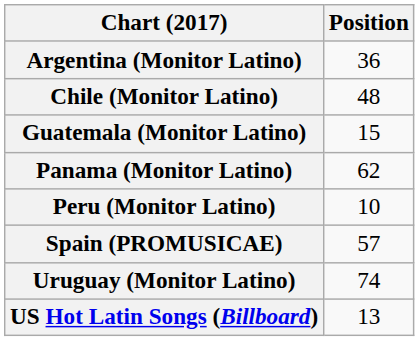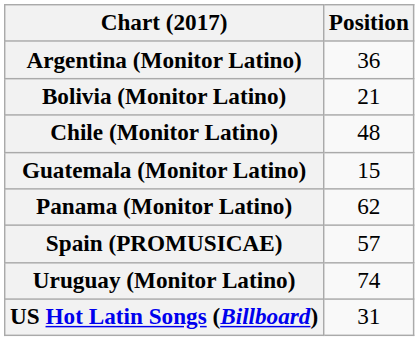 <table class="wikitable plainrowheaders sortable" style="text-align:center">
 <tr>
 <th scope="col">Chart (2017)</th>
 <th scope="col">Position</th>
 </tr>
 <tr>
 <th scope="row">Argentina (Monitor Latino)</th>
 <td>36</td>
+</tr>
+<tr>
+<th scope="row">Bolivia (Monitor Latino)</th>
+<td>21</td>
 </tr>
 <tr>
 <th scope="row">Chile (Monitor Latino)</th>
 <td>48</td>
 </tr>
 <tr>
 <th scope="row">Guatemala (Monitor Latino)</th>
 <td>15</td>
 </tr>
 <tr>
 <th scope="row">Panama (Monitor Latino)</th>
 <td>62</td>
 </tr>
 <tr>
-<th scope="row">Peru (Monitor Latino)</th>
-<td>10</td>
-</tr>
-<tr>
 <th scope="row">Spain (PROMUSICAE)</th>
 <td>57</td>
 </tr>
 <tr>
 <th scope="row">Uruguay (Monitor Latino)</th>
 <td>74</td>
 </tr>
 <tr>
 <th scope="row">US <a href='#'>Hot Latin Songs</a> (<em><a href='#'>Billboard</a></em>)</th>
-<td>13</td>
+<td>31</td>
 </tr>
 </table>
